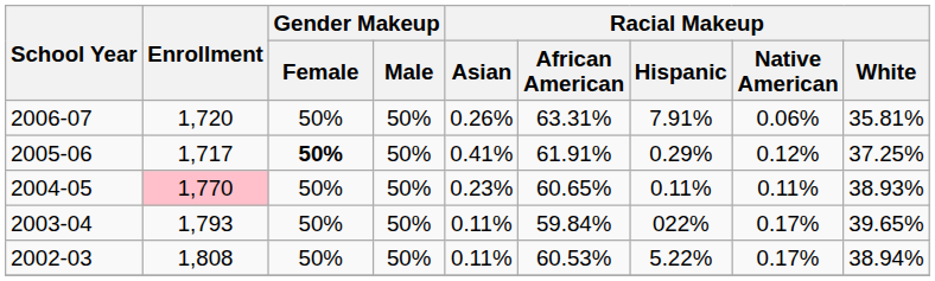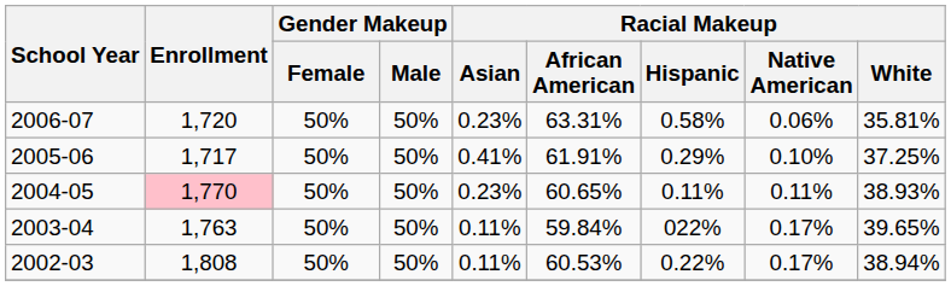 <table class="wikitable" style="font-size: 95%;">
 <tr>
 <th rowspan="2">School Year</th>
 <th rowspan="2">Enrollment</th>
 <th colspan="2">Gender Makeup</th>
 <th colspan="5">Racial Makeup</th>
 </tr>
 <tr>
 <th>Female</th>
 <th>Male</th>
 <th>Asian</th>
 <th>African <br>American</th>
 <th>Hispanic</th>
 <th>Native <br>American</th>
 <th>White</th>
 </tr>
 <tr>
 <td align="left">2006-07</td>
 <td align="center">1,720</td>
 <td align="center">50%</td>
 <td align="center">50%</td>
-<td align="center">0.26%</td>
+<td align="center">0.23%</td>
 <td align="center">63.31%</td>
-<td align="center">7.91%</td>
+<td align="center">0.58%</td>
 <td align="center">0.06%</td>
 <td align="center">35.81%</td>
 </tr>
 <tr>
 <td align="left">2005-06</td>
 <td align="center">1,717</td>
-<td align="center"><strong>50%</strong></td>
+<td align="center">50%</td>
 <td align="center">50%</td>
 <td align="center">0.41%</td>
 <td align="center">61.91%</td>
 <td align="center">0.29%</td>
-<td align="center">0.12%</td>
+<td align="center">0.10%</td>
 <td align="center">37.25%</td>
 </tr>
 <tr>
 <td align="left">2004-05</td>
 <td align="center" style="background: pink;">1,770</td>
 <td align="center">50%</td>
 <td align="center">50%</td>
 <td align="center">0.23%</td>
 <td align="center">60.65%</td>
 <td align="center">0.11%</td>
 <td align="center">0.11%</td>
 <td align="center">38.93%</td>
 </tr>
 <tr>
 <td align="left">2003-04</td>
-<td align="center">1,793</td>
+<td align="center">1,763</td>
 <td align="center">50%</td>
 <td align="center">50%</td>
 <td align="center">0.11%</td>
 <td align="center">59.84%</td>
 <td align="center">022%</td>
 <td align="center">0.17%</td>
 <td align="center">39.65%</td>
 </tr>
 <tr>
 <td align="left">2002-03</td>
 <td align="center">1,808</td>
 <td align="center">50%</td>
 <td align="center">50%</td>
 <td align="center">0.11%</td>
 <td align="center">60.53%</td>
-<td align="center">5.22%</td>
+<td align="center">0.22%</td>
 <td align="center">0.17%</td>
 <td align="center">38.94%</td>
 </tr>
 <tr>
 </tr>
 </table>
